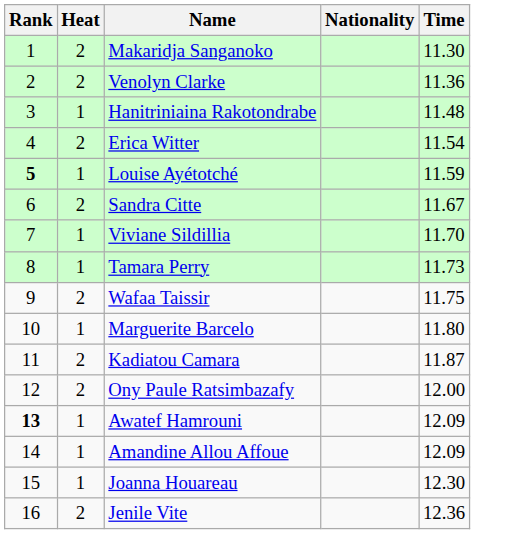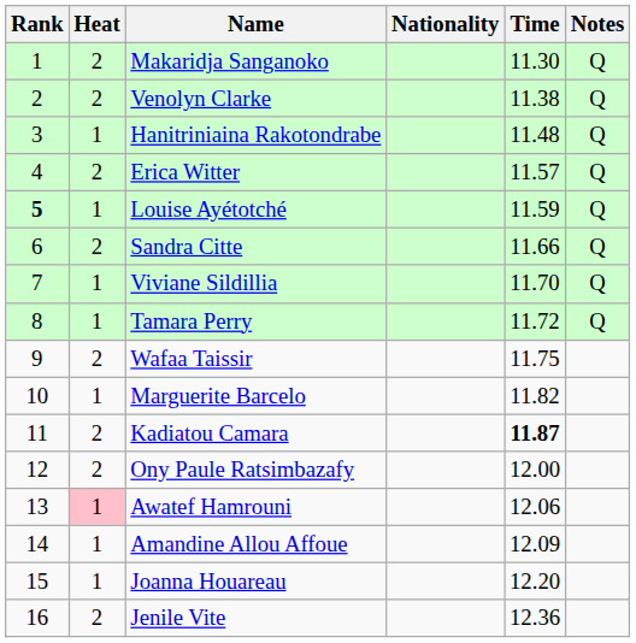 <table class="wikitable sortable" style="text-align:center; font-size:95%">
 <tr>
 <th>Rank</th>
 <th>Heat</th>
 <th>Name</th>
 <th>Nationality</th>
 <th>Time</th>
+<th>Notes</th>
 </tr>
 <tr bgcolor=ccffcc>
 <td>1</td>
 <td>2</td>
 <td align=left><a href='#'>Makaridja Sanganoko</a></td>
 <td align=left></td>
 <td>11.30</td>
+<td>Q</td>
 </tr>
 <tr bgcolor=ccffcc>
 <td>2</td>
 <td>2</td>
 <td align=left><a href='#'>Venolyn Clarke</a></td>
 <td align=left></td>
-<td>11.36</td>
+<td>11.38</td>
+<td>Q</td>
 </tr>
 <tr bgcolor=ccffcc>
 <td>3</td>
 <td>1</td>
 <td align=left><a href='#'>Hanitriniaina Rakotondrabe</a></td>
 <td align=left></td>
 <td>11.48</td>
+<td>Q</td>
 </tr>
 <tr bgcolor=ccffcc>
 <td>4</td>
 <td>2</td>
 <td align=left><a href='#'>Erica Witter</a></td>
 <td align=left></td>
-<td>11.54</td>
+<td>11.57</td>
+<td>Q</td>
 </tr>
 <tr bgcolor=ccffcc>
 <td><strong>5</strong></td>
 <td>1</td>
 <td align=left><a href='#'>Louise Ayétotché</a></td>
 <td align=left></td>
 <td>11.59</td>
+<td>Q</td>
 </tr>
 <tr bgcolor=ccffcc>
 <td>6</td>
 <td>2</td>
 <td align=left><a href='#'>Sandra Citte</a></td>
 <td align=left></td>
-<td>11.67</td>
+<td>11.66</td>
+<td>Q</td>
 </tr>
 <tr bgcolor=ccffcc>
 <td>7</td>
 <td>1</td>
 <td align=left><a href='#'>Viviane Sildillia</a></td>
 <td align=left></td>
 <td>11.70</td>
+<td>Q</td>
 </tr>
 <tr bgcolor=ccffcc>
 <td>8</td>
 <td>1</td>
 <td align=left><a href='#'>Tamara Perry</a></td>
 <td align=left></td>
-<td>11.73</td>
+<td>11.72</td>
+<td>Q</td>
 </tr>
 <tr>
 <td>9</td>
 <td>2</td>
 <td align=left><a href='#'>Wafaa Taissir</a></td>
 <td align=left></td>
 <td>11.75</td>
+<td></td>
 </tr>
 <tr>
 <td>10</td>
 <td>1</td>
 <td align=left><a href='#'>Marguerite Barcelo</a></td>
 <td align=left></td>
-<td>11.80</td>
+<td>11.82</td>
+<td></td>
 </tr>
 <tr>
 <td>11</td>
 <td>2</td>
 <td align=left><a href='#'>Kadiatou Camara</a></td>
 <td align=left></td>
-<td>11.87</td>
+<td><strong>11.87</strong></td>
+<td></td>
 </tr>
 <tr>
 <td>12</td>
 <td>2</td>
 <td align=left><a href='#'>Ony Paule Ratsimbazafy</a></td>
 <td align=left></td>
 <td>12.00</td>
+<td></td>
 </tr>
 <tr>
-<td><strong>13</strong></td>
-<td>1</td>
+<td>13</td>
+<td style="background: pink;">1</td>
 <td align=left><a href='#'>Awatef Hamrouni</a></td>
 <td align=left></td>
-<td>12.09</td>
+<td>12.06</td>
+<td></td>
 </tr>
 <tr>
 <td>14</td>
 <td>1</td>
 <td align=left><a href='#'>Amandine Allou Affoue</a></td>
 <td align=left></td>
 <td>12.09</td>
+<td></td>
 </tr>
 <tr>
 <td>15</td>
 <td>1</td>
 <td align=left><a href='#'>Joanna Houareau</a></td>
 <td align=left></td>
-<td>12.30</td>
+<td>12.20</td>
+<td></td>
 </tr>
 <tr>
 <td>16</td>
 <td>2</td>
 <td align=left><a href='#'>Jenile Vite</a></td>
 <td align=left></td>
 <td>12.36</td>
+<td></td>
 </tr>
 </table>
